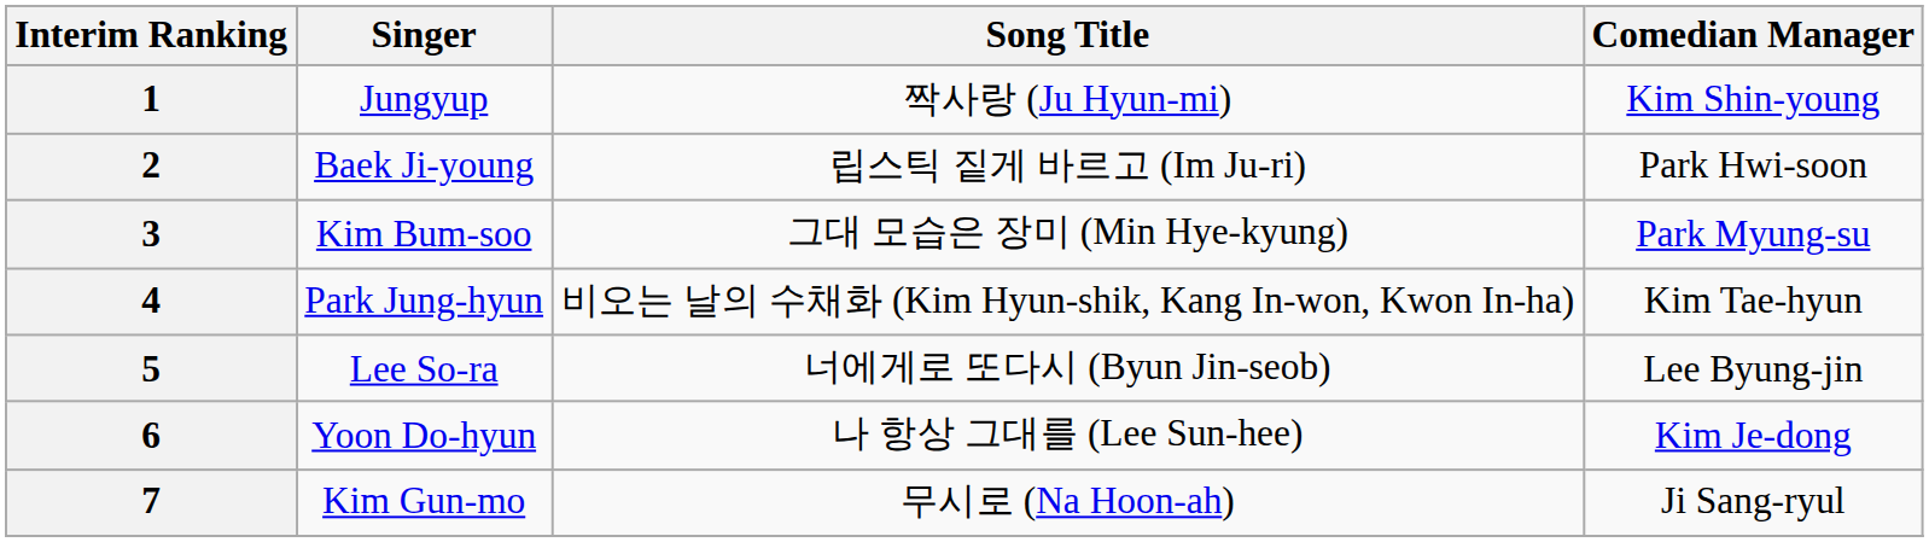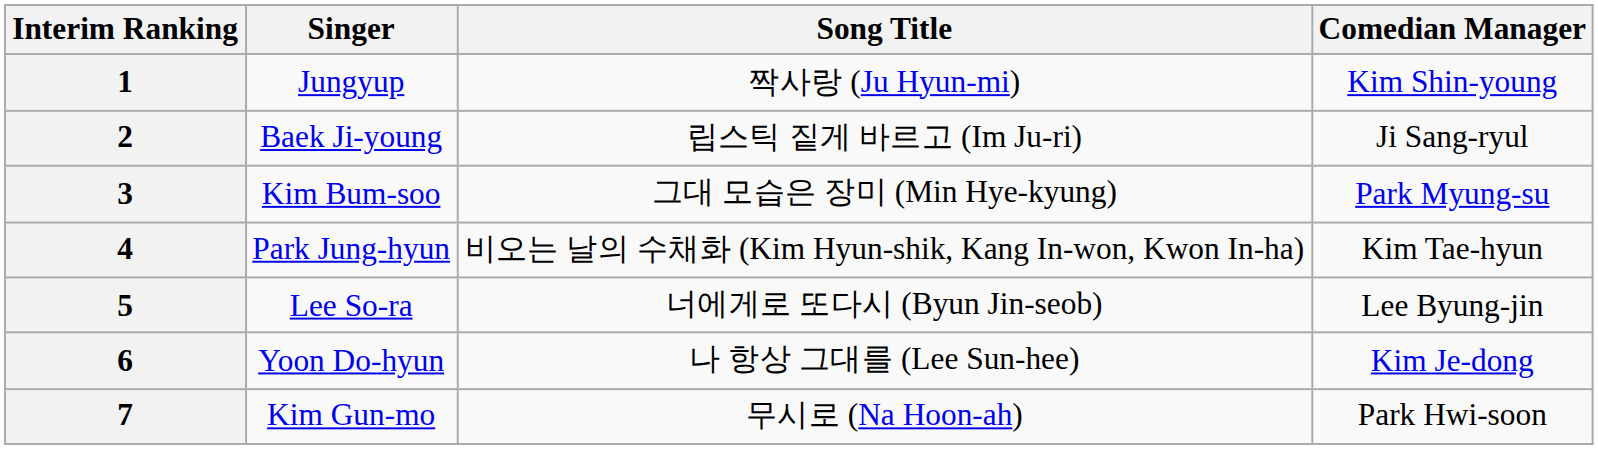 <table class="wikitable">
 <tr>
 <th>Interim Ranking</th>
 <th>Singer</th>
 <th>Song Title</th>
 <th>Comedian Manager</th>
 </tr>
 <tr align="center">
 <th>1</th>
 <td><a href='#'>Jungyup</a></td>
 <td>짝사랑 (<a href='#'>Ju Hyun-mi</a>)</td>
 <td><a href='#'>Kim Shin-young</a></td>
 </tr>
 <tr align="center">
 <th>2</th>
 <td><a href='#'>Baek Ji-young</a></td>
 <td>립스틱 짙게 바르고 (Im Ju-ri)</td>
-<td>Park Hwi-soon</td>
+<td>Ji Sang-ryul</td>
 </tr>
 <tr align="center">
 <th>3</th>
 <td><a href='#'>Kim Bum-soo</a></td>
 <td>그대 모습은 장미 (Min Hye-kyung)</td>
 <td><a href='#'>Park Myung-su</a></td>
 </tr>
 <tr align="center">
 <th>4</th>
 <td><a href='#'>Park Jung-hyun</a></td>
 <td>비오는 날의 수채화 (Kim Hyun-shik, Kang In-won, Kwon In-ha)</td>
 <td>Kim Tae-hyun</td>
 </tr>
 <tr align="center">
 <th>5</th>
 <td><a href='#'>Lee So-ra</a></td>
 <td>너에게로 또다시 (Byun Jin-seob)</td>
 <td>Lee Byung-jin</td>
 </tr>
 <tr align="center">
 <th>6</th>
 <td><a href='#'>Yoon Do-hyun</a></td>
 <td>나 항상 그대를 (Lee Sun-hee)</td>
 <td><a href='#'>Kim Je-dong</a></td>
 </tr>
 <tr align="center">
 <th>7</th>
 <td><a href='#'>Kim Gun-mo</a></td>
 <td>무시로 (<a href='#'>Na Hoon-ah</a>)</td>
-<td>Ji Sang-ryul</td>
+<td>Park Hwi-soon</td>
 </tr>
 <tr>
 </tr>
 </table>
